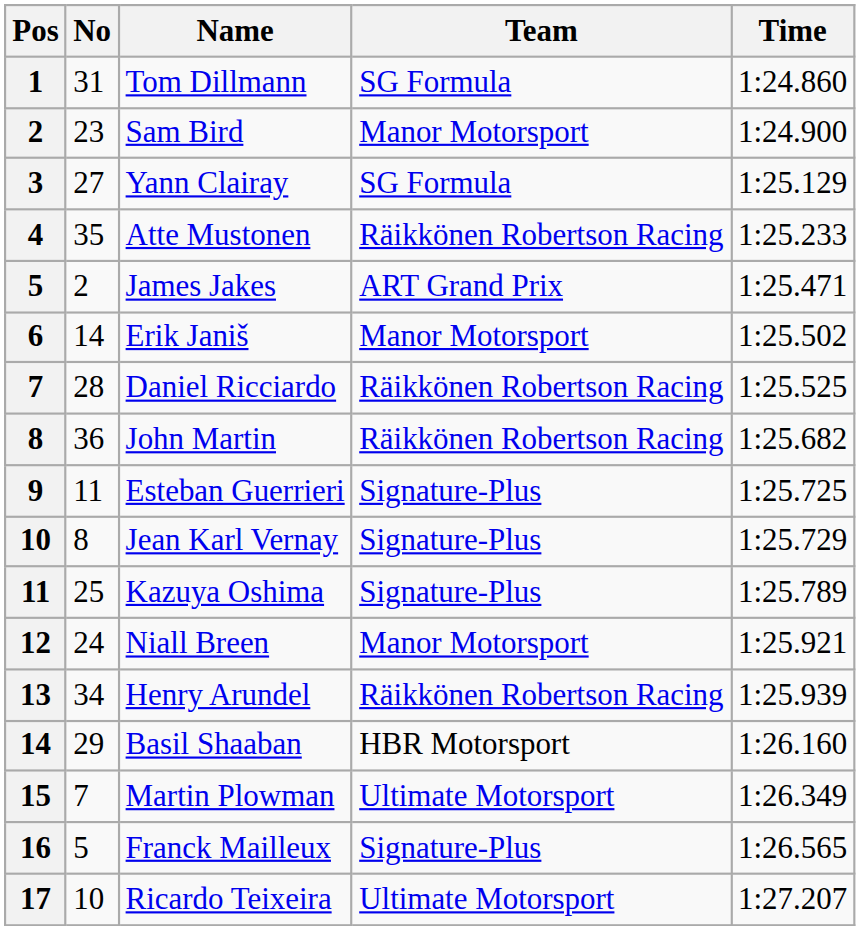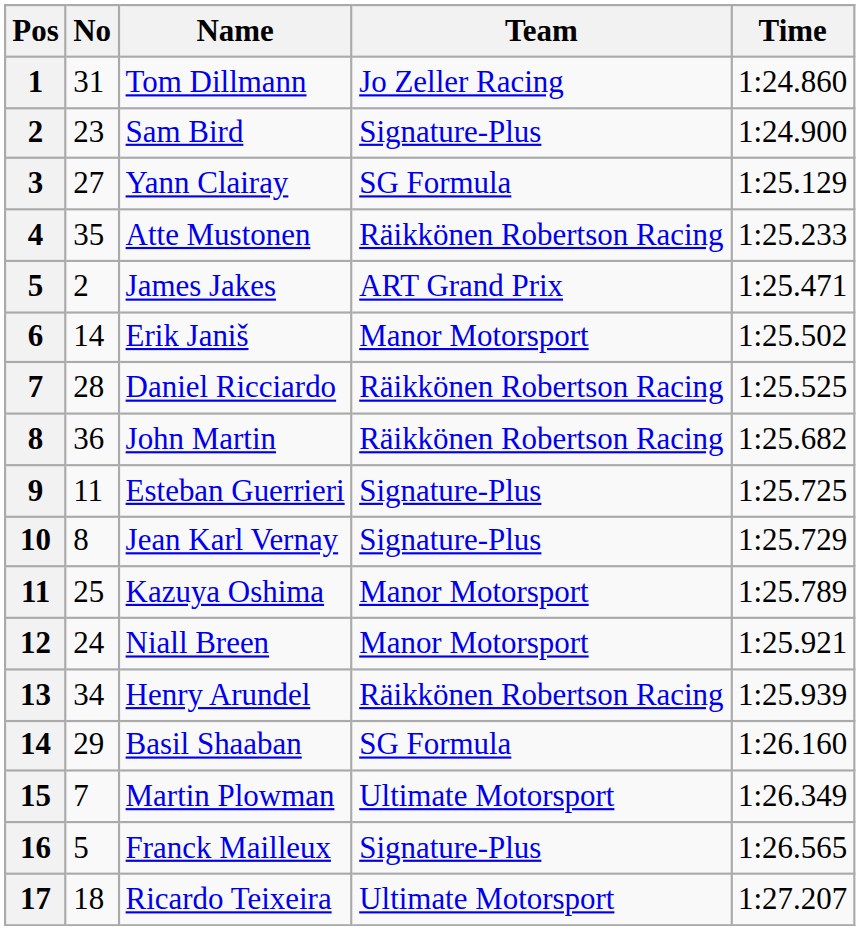 <table class="wikitable" style="font-size: 90%">
 <tr>
 <th>Pos</th>
 <th>No</th>
 <th>Name</th>
 <th>Team</th>
 <th>Time</th>
 </tr>
 <tr>
 <th>1</th>
 <td>31</td>
 <td> <a href='#'>Tom Dillmann</a></td>
-<td><a href='#'>SG Formula</a></td>
+<td><a href='#'>Jo Zeller Racing</a></td>
 <td>1:24.860</td>
 </tr>
 <tr>
 <th>2</th>
 <td>23</td>
 <td> <a href='#'>Sam Bird</a></td>
-<td><a href='#'>Manor Motorsport</a></td>
+<td><a href='#'>Signature-Plus</a></td>
 <td>1:24.900</td>
 </tr>
 <tr>
 <th>3</th>
 <td>27</td>
 <td> <a href='#'>Yann Clairay</a></td>
 <td><a href='#'>SG Formula</a></td>
 <td>1:25.129</td>
 </tr>
 <tr>
 <th>4</th>
 <td>35</td>
 <td> <a href='#'>Atte Mustonen</a></td>
 <td><a href='#'>Räikkönen Robertson Racing</a></td>
 <td>1:25.233</td>
 </tr>
 <tr>
 <th>5</th>
 <td>2</td>
 <td> <a href='#'>James Jakes</a></td>
 <td><a href='#'>ART Grand Prix</a></td>
 <td>1:25.471</td>
 </tr>
 <tr>
 <th>6</th>
 <td>14</td>
 <td> <a href='#'>Erik Janiš</a></td>
 <td><a href='#'>Manor Motorsport</a></td>
 <td>1:25.502</td>
 </tr>
 <tr>
 <th>7</th>
 <td>28</td>
 <td> <a href='#'>Daniel Ricciardo</a></td>
 <td><a href='#'>Räikkönen Robertson Racing</a></td>
 <td>1:25.525</td>
 </tr>
 <tr>
 <th>8</th>
 <td>36</td>
 <td> <a href='#'>John Martin</a></td>
 <td><a href='#'>Räikkönen Robertson Racing</a></td>
 <td>1:25.682</td>
 </tr>
 <tr>
 <th>9</th>
 <td>11</td>
 <td> <a href='#'>Esteban Guerrieri</a></td>
 <td><a href='#'>Signature-Plus</a></td>
 <td>1:25.725</td>
 </tr>
 <tr>
 <th>10</th>
 <td>8</td>
 <td> <a href='#'>Jean Karl Vernay</a></td>
 <td><a href='#'>Signature-Plus</a></td>
 <td>1:25.729</td>
 </tr>
 <tr>
 <th>11</th>
 <td>25</td>
 <td> <a href='#'>Kazuya Oshima</a></td>
-<td><a href='#'>Signature-Plus</a></td>
+<td><a href='#'>Manor Motorsport</a></td>
 <td>1:25.789</td>
 </tr>
 <tr>
 <th>12</th>
 <td>24</td>
 <td> <a href='#'>Niall Breen</a></td>
 <td><a href='#'>Manor Motorsport</a></td>
 <td>1:25.921</td>
 </tr>
 <tr>
 <th>13</th>
 <td>34</td>
 <td> <a href='#'>Henry Arundel</a></td>
 <td><a href='#'>Räikkönen Robertson Racing</a></td>
 <td>1:25.939</td>
 </tr>
 <tr>
 <th>14</th>
 <td>29</td>
 <td> <a href='#'>Basil Shaaban</a></td>
-<td>HBR Motorsport</td>
+<td><a href='#'>SG Formula</a></td>
 <td>1:26.160</td>
 </tr>
 <tr>
 <th>15</th>
 <td>7</td>
 <td> <a href='#'>Martin Plowman</a></td>
 <td><a href='#'>Ultimate Motorsport</a></td>
 <td>1:26.349</td>
 </tr>
 <tr>
 <th>16</th>
 <td>5</td>
 <td> <a href='#'>Franck Mailleux</a></td>
 <td><a href='#'>Signature-Plus</a></td>
 <td>1:26.565</td>
 </tr>
 <tr>
 <th>17</th>
-<td>10</td>
+<td>18</td>
 <td> <a href='#'>Ricardo Teixeira</a></td>
 <td><a href='#'>Ultimate Motorsport</a></td>
 <td>1:27.207</td>
 </tr>
 </table>
